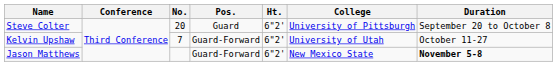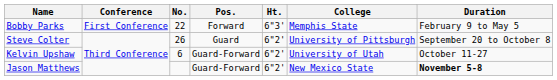 <table class="wikitable" border="1">
 <tr>
 <th>Name</th>
 <th>Conference</th>
 <th>No.</th>
 <th>Pos.</th>
 <th>Ht.</th>
 <th>College</th>
 <th>Duration</th>
 </tr>
 <tr>
+<td><a href='#'>Bobby Parks</a></td>
+<td><a href='#'>First Conference</a></td>
+<td align="center">22</td>
+<td align="center">Forward</td>
+<td align="center">6"3'</td>
+<td><a href='#'>Memphis State</a></td>
+<td>February 9 to May 5</td>
+</tr>
+<tr>
 <td><a href='#'>Steve Colter</a></td>
 <td rowspan="3"><a href='#'>Third Conference</a></td>
-<td align="center">20</td>
+<td align="center">26</td>
 <td align="center">Guard</td>
 <td align="center">6"2'</td>
 <td><a href='#'>University of Pittsburgh</a></td>
 <td>September 20 to October 8</td>
 </tr>
 <tr>
 <td><a href='#'>Kelvin Upshaw</a></td>
-<td align="center">7</td>
+<td align="center">6</td>
 <td align="center">Guard-Forward</td>
 <td align="center">6"2'</td>
 <td><a href='#'>University of Utah</a></td>
 <td>October 11-27</td>
 </tr>
 <tr>
 <td><a href='#'>Jason Matthews</a></td>
 <td align="center"></td>
 <td align="center">Guard-Forward</td>
 <td align="center">6"2'</td>
 <td><a href='#'>New Mexico State</a></td>
 <td><strong>November 5-8</strong></td>
 </tr>
 </table>
